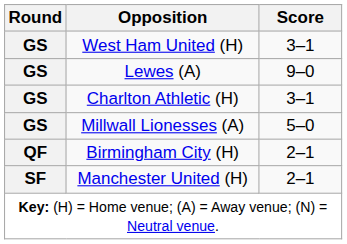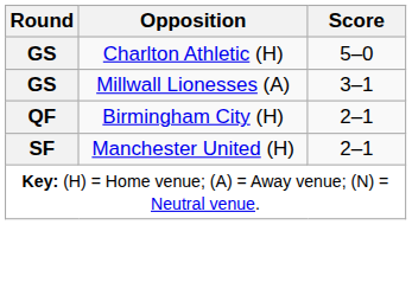 <table class="wikitable plainrowheaders" style="text-align:center;margin:0">
 <tr>
 <th scope="col" style="width:25px">Round</th>
 <th scope="col" style="width:175px">Opposition</th>
 <th scope="col" style="width:70px">Score</th>
 </tr>
 <tr>
 <th scope=row style="text-align:center">GS</th>
-<td><a href='#'>West Ham United</a> (H)</td>
-<td>3–1</td>
-</tr>
-<tr>
-<th scope=row style="text-align:center">GS</th>
-<td><a href='#'>Lewes</a> (A)</td>
-<td>9–0</td>
-</tr>
-<tr>
-<th scope=row style="text-align:center">GS</th>
 <td><a href='#'>Charlton Athletic</a> (H)</td>
-<td>3–1</td>
+<td>5–0</td>
 </tr>
 <tr>
 <th scope=row style="text-align:center">GS</th>
 <td><a href='#'>Millwall Lionesses</a> (A)</td>
-<td>5–0</td>
+<td>3–1</td>
 </tr>
 <tr>
 <th scope=row style="text-align:center">QF</th>
 <td><a href='#'>Birmingham City</a> (H)</td>
 <td>2–1</td>
 </tr>
 <tr>
 <th scope=row style="text-align:center">SF</th>
 <td><a href='#'>Manchester United</a> (H)</td>
 <td>2–1</td>
 </tr>
 <tr>
 <td colspan="3" style="background:white;"><small><strong>Key:</strong> (H) = Home venue; (A) = Away venue; (N) = <a href='#'>Neutral venue</a>.</small></td>
 </tr>
 </table>
